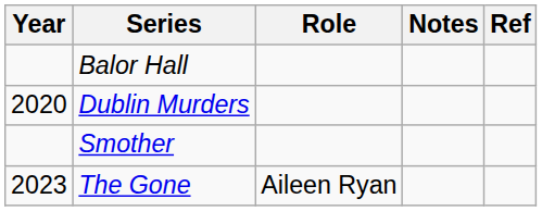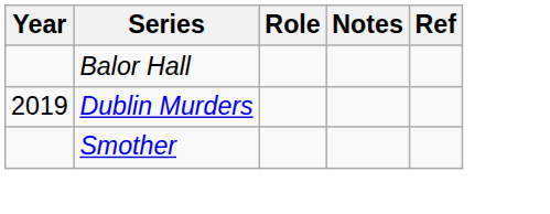 <table class="wikitable">
 <tr>
 <th>Year</th>
 <th>Series</th>
 <th>Role</th>
 <th>Notes</th>
 <th>Ref</th>
 </tr>
 <tr>
 <td></td>
 <td><em>Balor Hall</em></td>
 <td></td>
 <td></td>
 <td></td>
 </tr>
 <tr>
-<td>2020</td>
+<td>2019</td>
 <td><em><a href='#'>Dublin Murders</a></em></td>
 <td></td>
 <td></td>
 <td></td>
 </tr>
 <tr>
 <td></td>
 <td><em><a href='#'>Smother</a></em></td>
 <td></td>
 <td></td>
 <td></td>
 </tr>
-<tr>
-<td>2023</td>
-<td><em><a href='#'>The Gone</a></em></td>
-<td>Aileen Ryan</td>
-<td></td>
-<td></td>
-</tr>
 </table>
